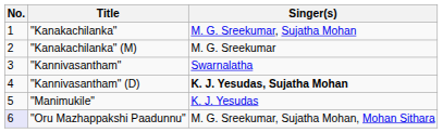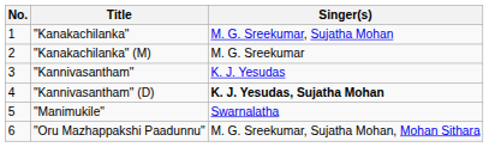 <table class="wikitable">
 <tr>
 <th>No.</th>
 <th>Title</th>
 <th>Singer(s)</th>
 </tr>
 <tr>
 <td>1</td>
 <td>"Kanakachilanka"</td>
 <td><a href='#'>M. G. Sreekumar</a>, <a href='#'>Sujatha Mohan</a></td>
 </tr>
 <tr>
 <td>2</td>
 <td>"Kanakachilanka" (M)</td>
 <td>M. G. Sreekumar</td>
 </tr>
 <tr>
 <td>3</td>
 <td>"Kannivasantham"</td>
-<td><a href='#'>Swarnalatha</a></td>
+<td><a href='#'>K. J. Yesudas</a></td>
 </tr>
 <tr>
 <td>4</td>
 <td>"Kannivasantham" (D)</td>
 <td><strong>K. J. Yesudas, Sujatha Mohan</strong></td>
 </tr>
 <tr>
 <td>5</td>
 <td>"Manimukile"</td>
-<td><a href='#'>K. J. Yesudas</a></td>
+<td><a href='#'>Swarnalatha</a></td>
 </tr>
 <tr>
-<td style="background: lavender;">6</td>
+<td>6</td>
 <td>"Oru Mazhappakshi Paadunnu"</td>
 <td>M. G. Sreekumar, Sujatha Mohan, <a href='#'>Mohan Sithara</a></td>
 </tr>
 </table>
